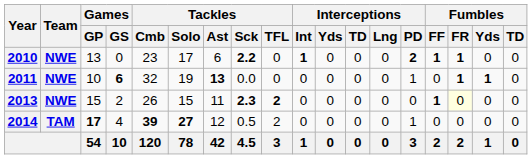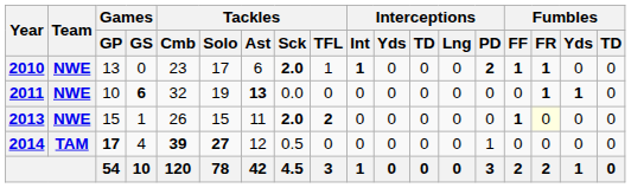 <table class="wikitable" style="text-align:center">
 <tr>
 <th rowspan="2">Year</th>
 <th rowspan="2">Team</th>
 <th colspan="2">Games</th>
 <th colspan="5">Tackles</th>
 <th colspan="5">Interceptions</th>
 <th colspan="4">Fumbles</th>
 </tr>
 <tr>
 <th>GP</th>
 <th>GS</th>
 <th>Cmb</th>
 <th>Solo</th>
 <th>Ast</th>
 <th>Sck</th>
 <th>TFL</th>
 <th>Int</th>
 <th>Yds</th>
 <th>TD</th>
 <th>Lng</th>
 <th>PD</th>
 <th>FF</th>
 <th>FR</th>
 <th>Yds</th>
 <th>TD</th>
 </tr>
 <tr>
 <th><a href='#'>2010</a></th>
 <th><a href='#'>NWE</a></th>
 <td>13</td>
 <td>0</td>
 <td>23</td>
 <td>17</td>
 <td>6</td>
-<td><strong>2.2</strong></td>
-<td>0</td>
+<td><strong>2.0</strong></td>
+<td>1</td>
 <td><strong>1</strong></td>
 <td>0</td>
 <td>0</td>
 <td>0</td>
 <td><strong>2</strong></td>
 <td><strong>1</strong></td>
 <td><strong>1</strong></td>
 <td>0</td>
 <td>0</td>
 </tr>
 <tr>
 <th><a href='#'>2011</a></th>
 <th><a href='#'>NWE</a></th>
 <td>10</td>
 <td><strong>6</strong></td>
 <td>32</td>
 <td>19</td>
 <td><strong>13</strong></td>
 <td>0.0</td>
 <td>0</td>
 <td>0</td>
 <td>0</td>
 <td>0</td>
 <td>0</td>
-<td>1</td>
+<td>0</td>
 <td>0</td>
 <td><strong>1</strong></td>
 <td><strong>1</strong></td>
 <td>0</td>
 </tr>
 <tr>
 <th><a href='#'>2013</a></th>
 <th><a href='#'>NWE</a></th>
 <td>15</td>
-<td>2</td>
+<td>1</td>
 <td>26</td>
 <td>15</td>
 <td>11</td>
-<td><strong>2.3</strong></td>
+<td><strong>2.0</strong></td>
 <td><strong>2</strong></td>
 <td>0</td>
 <td>0</td>
 <td>0</td>
 <td>0</td>
 <td>0</td>
 <td><strong>1</strong></td>
 <td style="background: lightyellow;">0</td>
 <td>0</td>
 <td>0</td>
 </tr>
 <tr>
 <th><a href='#'>2014</a></th>
 <th><a href='#'>TAM</a></th>
 <td><strong>17</strong></td>
 <td>4</td>
 <td><strong>39</strong></td>
 <td><strong>27</strong></td>
 <td>12</td>
 <td>0.5</td>
-<td>2</td>
+<td>0</td>
 <td>0</td>
 <td>0</td>
 <td>0</td>
 <td>0</td>
 <td>1</td>
 <td>0</td>
 <td>0</td>
 <td>0</td>
 <td>0</td>
 </tr>
 <tr>
 <th colspan="2"></th>
 <th>54</th>
 <th>10</th>
 <th>120</th>
 <th>78</th>
 <th>42</th>
 <th>4.5</th>
 <th>3</th>
 <th>1</th>
 <th>0</th>
 <th>0</th>
 <th>0</th>
 <th>3</th>
 <th>2</th>
 <th>2</th>
 <th>1</th>
 <th>0</th>
 </tr>
 </table>
